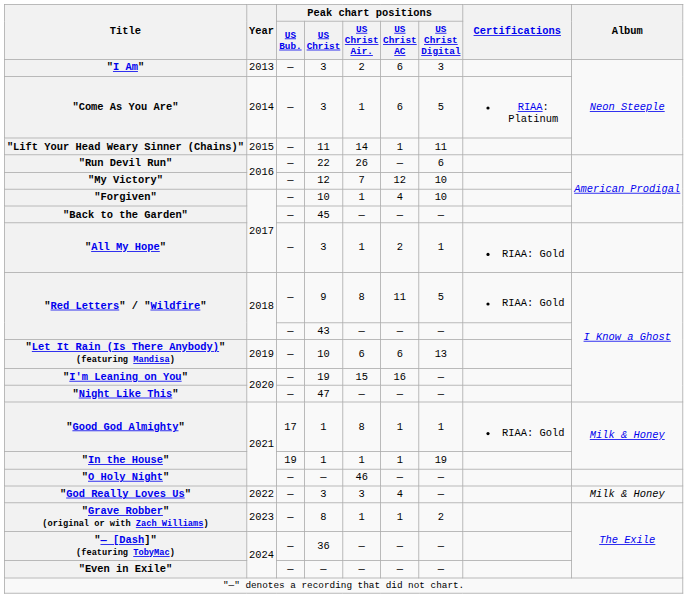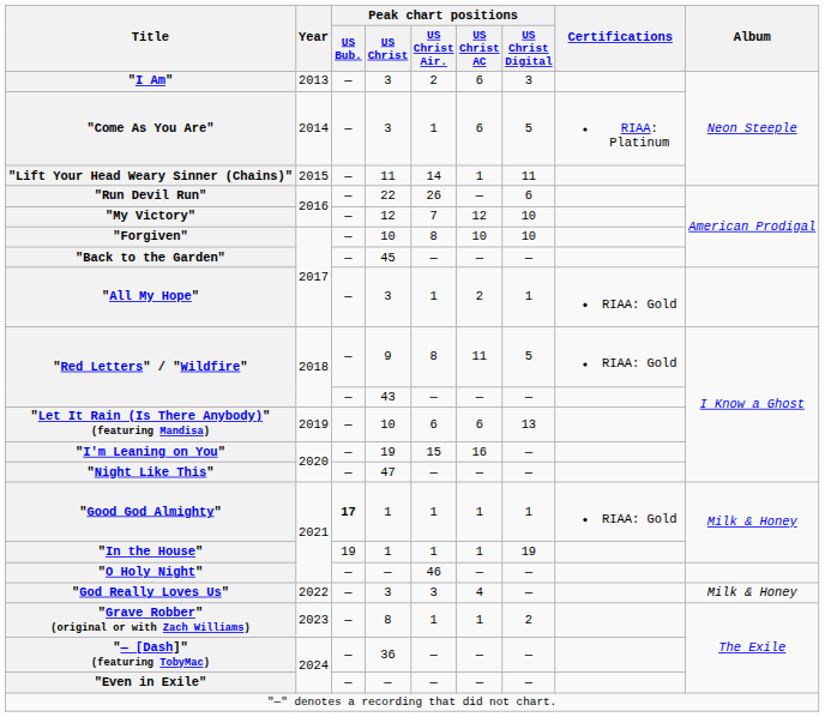 <table class="wikitable plainrowheaders" style=text-align:center;>
 <tr>
 <th scope="col" rowspan="2">Title</th>
 <th scope="col" rowspan="2">Year</th>
 <th scope="col" colspan="5">Peak chart positions</th>
 <th scope="col" rowspan="2" style="width:10em;"><a href='#'>Certifications</a></th>
 <th scope="col" rowspan="2">Album</th>
 </tr>
 <tr>
 <th scope="col" style="width:2.5em;font-size:90%;"><a href='#'>US Bub.</a><br></th>
 <th scope="col" style="width:3em;font-size:90%;"><a href='#'>US<br>Christ</a><br></th>
 <th scope="col" style="width:3em;font-size:90%;"><a href='#'>US<br>Christ Air.</a><br></th>
 <th scope="col" style="width:3em;font-size:90%;"><a href='#'>US<br>Christ AC</a><br></th>
 <th scope="col" style="width:3em;font-size:90%;"><a href='#'>US Christ<br>Digital</a><br></th>
 </tr>
 <tr>
 <th scope="row">"<a href='#'>I Am</a>"</th>
 <td>2013</td>
 <td>—</td>
 <td>3</td>
 <td>2</td>
 <td>6</td>
 <td>3</td>
 <td></td>
 <td rowspan="3"><em><a href='#'>Neon Steeple</a></em></td>
 </tr>
 <tr>
 <th scope="row">"Come As You Are"</th>
 <td>2014</td>
 <td>—</td>
 <td>3</td>
 <td>1</td>
 <td>6</td>
 <td>5</td>
 <td><br><ul><li><a href='#'>RIAA</a>: Platinum</li></ul></td>
 </tr>
 <tr>
 <th scope="row">"Lift Your Head Weary Sinner (Chains)"</th>
 <td>2015</td>
 <td>—</td>
 <td>11</td>
 <td>14</td>
 <td>1</td>
 <td>11</td>
 <td></td>
 </tr>
 <tr>
 <th scope="row">"Run Devil Run"</th>
 <td rowspan="2">2016</td>
 <td>—</td>
 <td>22</td>
 <td>26</td>
 <td>—</td>
 <td>6</td>
 <td></td>
 <td rowspan="4"><em><a href='#'>American Prodigal</a></em></td>
 </tr>
 <tr>
 <th scope="row">"My Victory"</th>
 <td>—</td>
 <td>12</td>
 <td>7</td>
 <td>12</td>
 <td>10</td>
 <td></td>
 </tr>
 <tr>
 <th scope="row">"Forgiven"</th>
 <td rowspan="3">2017</td>
 <td>—</td>
 <td>10</td>
-<td>1</td>
-<td>4</td>
+<td>8</td>
+<td>10</td>
 <td>10</td>
 <td></td>
 </tr>
 <tr>
 <th scope="row">"Back to the Garden"</th>
 <td>—</td>
 <td>45</td>
 <td>—</td>
 <td>—</td>
 <td>—</td>
 <td></td>
 </tr>
 <tr>
 <th scope="row">"<a href='#'>All My Hope</a>"<br></th>
 <td>—</td>
 <td>3</td>
 <td>1</td>
 <td>2</td>
 <td>1</td>
 <td><br><ul><li>RIAA: Gold</li></ul></td>
 <td></td>
 </tr>
 <tr>
 <th scope="row" rowspan="2">"<a href='#'>Red Letters</a>" / "<a href='#'>Wildfire</a>"</th>
 <td rowspan="2">2018</td>
 <td>—</td>
 <td>9</td>
 <td>8</td>
 <td>11</td>
 <td>5</td>
 <td><br><ul><li>RIAA: Gold</li></ul></td>
 <td rowspan="5"><em><a href='#'>I Know a Ghost</a></em></td>
 </tr>
 <tr>
 <td>—</td>
 <td>43</td>
 <td>—</td>
 <td>—</td>
 <td>—</td>
 <td></td>
 </tr>
 <tr>
 <th scope="row">"<a href='#'>Let It Rain (Is There Anybody)</a>"<br><small>(featuring <a href='#'>Mandisa</a>)</small></th>
 <td>2019</td>
 <td>—</td>
 <td>10</td>
 <td>6</td>
 <td>6</td>
 <td>13</td>
 <td></td>
 </tr>
 <tr>
 <th scope="row">"<a href='#'>I'm Leaning on You</a>"<br></th>
 <td rowspan="2">2020</td>
 <td>—</td>
 <td>19</td>
 <td>15</td>
 <td>16</td>
 <td>—</td>
 <td></td>
 </tr>
 <tr>
 <th scope="row">"<a href='#'>Night Like This</a>"</th>
 <td>—</td>
 <td>47</td>
 <td>—</td>
 <td>—</td>
 <td>—</td>
 <td></td>
 </tr>
 <tr>
 <th scope="row">"<a href='#'>Good God Almighty</a>"</th>
 <td rowspan="3">2021</td>
-<td>17</td>
+<td><strong>17</strong></td>
 <td>1</td>
-<td>8</td>
+<td>1</td>
 <td>1</td>
 <td>1</td>
 <td><br><ul><li>RIAA: Gold</li></ul></td>
 <td rowspan="2"><em><a href='#'>Milk & Honey</a></em></td>
 </tr>
 <tr>
 <th scope="row">"<a href='#'>In the House</a>"</th>
 <td>19</td>
 <td>1</td>
 <td>1</td>
 <td>1</td>
 <td>19</td>
 <td></td>
 </tr>
 <tr>
 <th scope="row">"<a href='#'>O Holy Night</a>"<br></th>
 <td>—</td>
 <td>—</td>
 <td>46</td>
 <td>—</td>
 <td>—</td>
 <td></td>
 <td></td>
 </tr>
 <tr>
 <th scope="row">"<a href='#'>God Really Loves Us</a>"<br></th>
 <td>2022</td>
 <td>—</td>
 <td>3</td>
 <td>3</td>
 <td>4</td>
 <td>—</td>
 <td></td>
 <td><em>Milk & Honey</em></td>
 </tr>
 <tr>
 <th scope="row">"<a href='#'>Grave Robber</a>"<small><br>(original or with <a href='#'>Zach Williams</a>)</small></th>
 <td>2023</td>
 <td>—</td>
 <td>8</td>
 <td>1</td>
 <td>1</td>
 <td>2</td>
 <td></td>
 <td rowspan="3"><em><a href='#'>The Exile</a></em></td>
 </tr>
 <tr>
 <th scope="row">"<a href='#'>— [Dash</a>]"<small><br>(featuring <a href='#'>TobyMac</a>)</small></th>
 <td rowspan="2">2024</td>
 <td>—</td>
 <td>36</td>
 <td>—</td>
 <td>—</td>
 <td>—</td>
 </tr>
 <tr>
 <th scope="row">"Even in Exile"</th>
 <td>—</td>
 <td>—</td>
 <td>—</td>
 <td>—</td>
 <td>—</td>
 <td></td>
 </tr>
 <tr>
 <td colspan="9" style="font-size:90%">"—" denotes a recording that did not chart.</td>
 </tr>
 </table>
